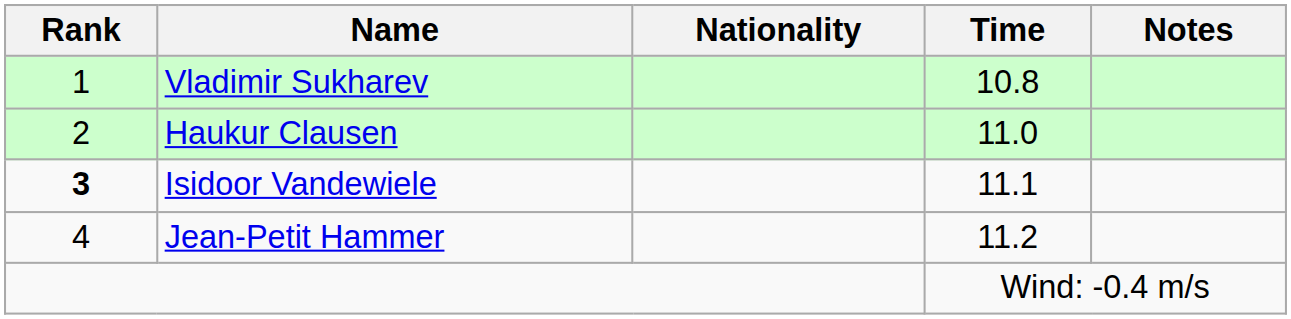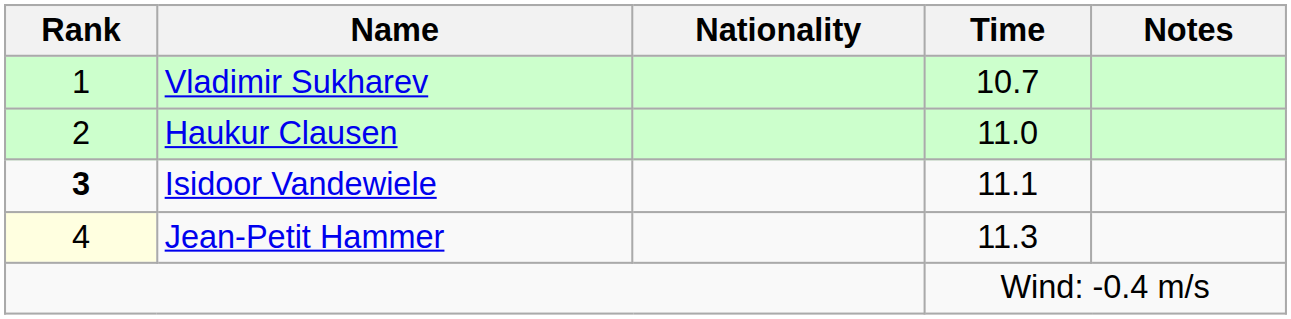 <table class="wikitable sortable" style="text-align:center;width: 50%">
 <tr>
 <th>Rank</th>
 <th>Name</th>
 <th>Nationality</th>
 <th>Time</th>
 <th>Notes</th>
 </tr>
 <tr bgcolor=ccffcc>
 <td>1</td>
 <td align=left><a href='#'>Vladimir Sukharev</a></td>
 <td align=left></td>
-<td>10.8</td>
+<td>10.7</td>
 <td></td>
 </tr>
 <tr bgcolor=ccffcc>
 <td>2</td>
 <td align=left><a href='#'>Haukur Clausen</a></td>
 <td align=left></td>
 <td>11.0</td>
 <td></td>
 </tr>
 <tr>
 <td><strong>3</strong></td>
 <td align=left><a href='#'>Isidoor Vandewiele</a></td>
 <td align=left></td>
 <td>11.1</td>
 <td></td>
 </tr>
 <tr>
-<td>4</td>
+<td style="background: lightyellow;">4</td>
 <td align=left><a href='#'>Jean-Petit Hammer</a></td>
 <td align=left></td>
-<td>11.2</td>
+<td>11.3</td>
 <td></td>
 </tr>
 <tr>
 <td colspan="3"></td>
 <td colspan="2">Wind: -0.4 m/s</td>
 </tr>
 </table>
